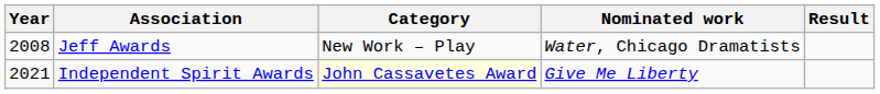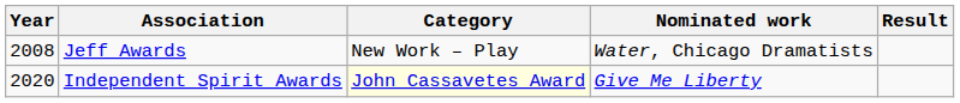 <table class="wikitable sortable">
 <tr>
 <th>Year</th>
 <th>Association</th>
 <th>Category</th>
 <th>Nominated work</th>
 <th>Result</th>
 </tr>
 <tr>
 <td>2008</td>
 <td><a href='#'>Jeff Awards</a></td>
 <td>New Work – Play</td>
 <td><em>Water</em>, Chicago Dramatists</td>
 <td></td>
 </tr>
 <tr>
-<td>2021</td>
+<td>2020</td>
 <td><a href='#'>Independent Spirit Awards</a></td>
 <td style="background: lightyellow;"><a href='#'>John Cassavetes Award</a></td>
 <td><em><a href='#'>Give Me Liberty</a></em></td>
 <td></td>
 </tr>
 </table>
